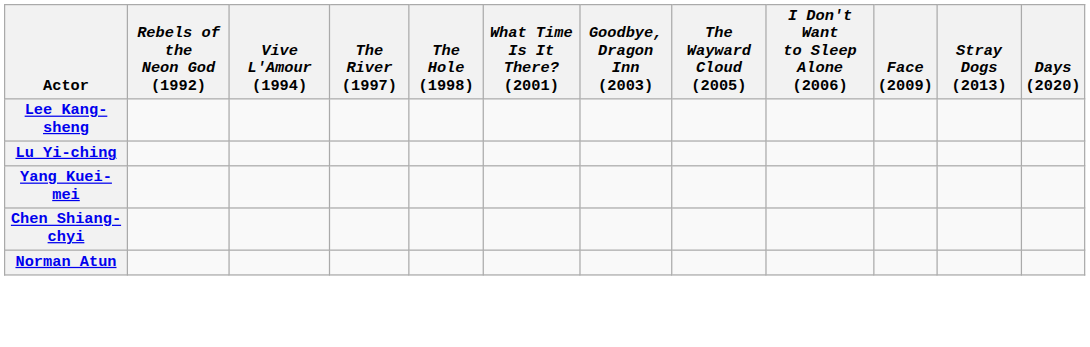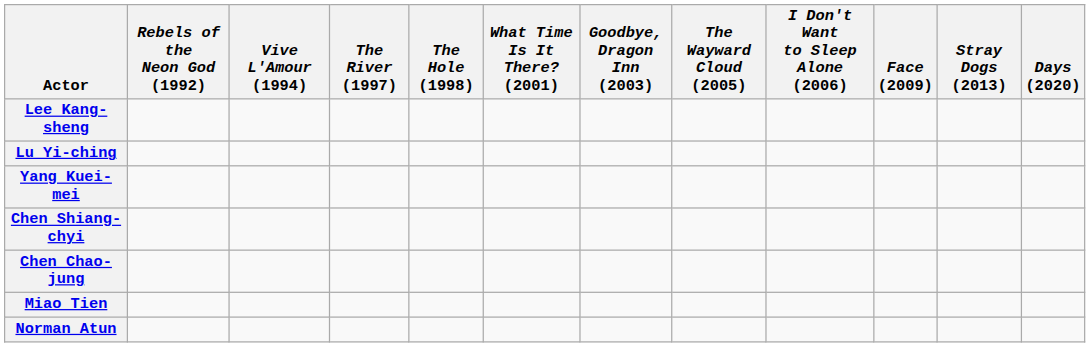 <table class="wikitable" style="text-align:center; font-size:95%;">
 <tr style="vertical-align:bottom;">
 <th>Actor</th>
 <th><em>Rebels of the<br>Neon God</em><br>(1992)</th>
 <th><em>Vive L'Amour</em><br>(1994)</th>
 <th><em>The River</em><br>(1997)</th>
 <th><em>The Hole</em><br>(1998)</th>
 <th><em>What Time<br>Is It There?</em><br>(2001)</th>
 <th><em>Goodbye,<br>Dragon Inn</em><br>(2003)</th>
 <th><em>The Wayward<br>Cloud</em><br>(2005)</th>
 <th><em>I Don't Want<br>to Sleep Alone</em><br>(2006)</th>
 <th><em>Face</em><br>(2009)</th>
 <th><em>Stray Dogs</em><br>(2013)</th>
 <th><em>Days</em><br>(2020)</th>
 </tr>
 <tr>
 <th><a href='#'>Lee Kang-sheng</a></th>
 <td></td>
 <td></td>
 <td></td>
 <td></td>
 <td></td>
 <td></td>
 <td></td>
 <td></td>
 <td></td>
 <td></td>
 <td></td>
 </tr>
 <tr>
 <th><a href='#'>Lu Yi-ching</a></th>
 <td></td>
 <td></td>
 <td></td>
 <td></td>
 <td></td>
 <td></td>
 <td></td>
 <td></td>
 <td></td>
 <td></td>
 <td></td>
 </tr>
 <tr>
 <th><a href='#'>Yang Kuei-mei</a></th>
 <td></td>
 <td></td>
 <td></td>
 <td></td>
 <td></td>
 <td></td>
 <td></td>
 <td></td>
 <td></td>
 <td></td>
 <td></td>
 </tr>
 <tr>
 <th><a href='#'>Chen Shiang-chyi</a></th>
 <td></td>
 <td></td>
 <td></td>
 <td></td>
 <td></td>
 <td></td>
 <td></td>
 <td></td>
 <td></td>
 <td></td>
 <td></td>
 </tr>
 <tr>
+<th><a href='#'>Chen Chao-jung</a></th>
+<td></td>
+<td></td>
+<td></td>
+<td></td>
+<td></td>
+<td></td>
+<td></td>
+<td></td>
+<td></td>
+<td></td>
+<td></td>
+</tr>
+<tr>
+<th><a href='#'>Miao Tien</a></th>
+<td></td>
+<td></td>
+<td></td>
+<td></td>
+<td></td>
+<td></td>
+<td></td>
+<td></td>
+<td></td>
+<td></td>
+<td></td>
+</tr>
+<tr>
 <th><a href='#'>Norman Atun</a></th>
 <td></td>
 <td></td>
 <td></td>
 <td></td>
 <td></td>
 <td></td>
 <td></td>
 <td></td>
 <td></td>
 <td></td>
 <td></td>
 </tr>
 </table>
